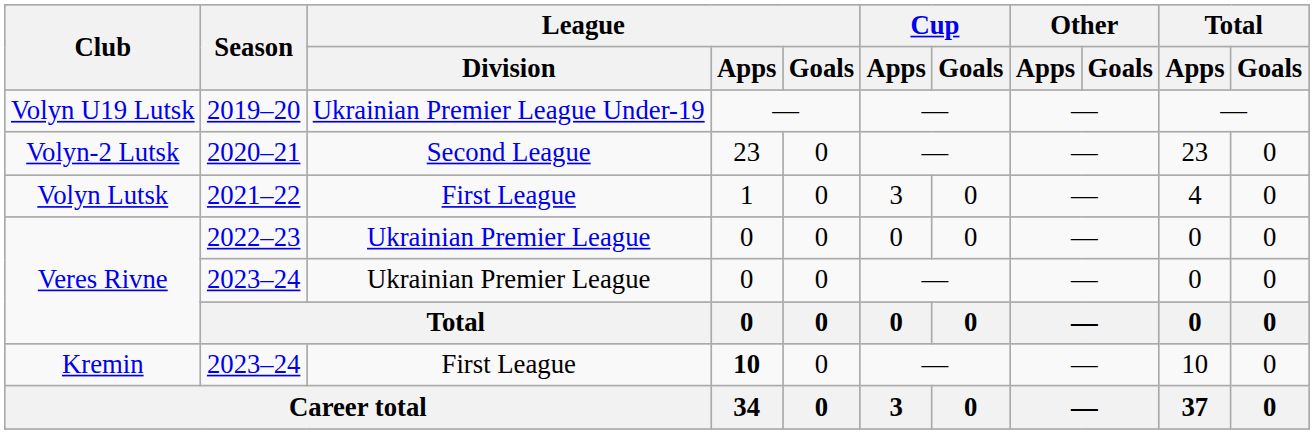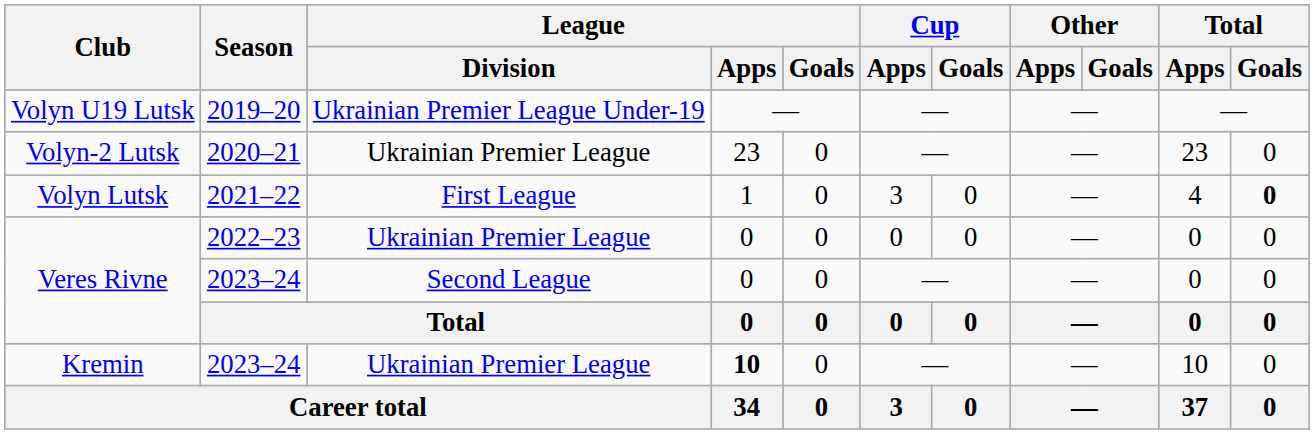 <table class=wikitable style="text-align:center">
 <tr>
 <th rowspan=2>Club</th>
 <th rowspan=2>Season</th>
 <th colspan=3>League</th>
 <th colspan=2><a href='#'>Cup</a></th>
 <th colspan="2">Other</th>
 <th colspan=2>Total</th>
 </tr>
 <tr>
 <th>Division</th>
 <th>Apps</th>
 <th>Goals</th>
 <th>Apps</th>
 <th>Goals</th>
 <th>Apps</th>
 <th>Goals</th>
 <th>Apps</th>
 <th>Goals</th>
 </tr>
 <tr>
 <td><a href='#'>Volyn U19 Lutsk</a></td>
 <td><a href='#'>2019–20</a></td>
 <td><a href='#'>Ukrainian Premier League Under-19</a></td>
 <td colspan=2>—</td>
 <td colspan=2>—</td>
 <td colspan=2>—</td>
 <td colspan=2>—</td>
 </tr>
 <tr>
 <td><a href='#'>Volyn-2 Lutsk</a></td>
 <td><a href='#'>2020–21</a></td>
-<td><a href='#'>Second League</a></td>
+<td>Ukrainian Premier League</td>
 <td>23</td>
 <td>0</td>
 <td colspan=2>—</td>
 <td colspan=2>—</td>
 <td>23</td>
 <td>0</td>
 </tr>
 <tr>
 <td><a href='#'>Volyn Lutsk</a></td>
 <td><a href='#'>2021–22</a></td>
 <td><a href='#'>First League</a></td>
 <td>1</td>
 <td>0</td>
 <td>3</td>
 <td>0</td>
 <td colspan=2>—</td>
 <td>4</td>
-<td>0</td>
+<td><strong>0</strong></td>
 </tr>
 <tr>
 <td rowspan=3><a href='#'>Veres Rivne</a></td>
 <td><a href='#'>2022–23</a></td>
 <td><a href='#'>Ukrainian Premier League</a></td>
 <td>0</td>
 <td>0</td>
 <td>0</td>
 <td>0</td>
 <td colspan=2>—</td>
 <td>0</td>
 <td>0</td>
 </tr>
 <tr>
 <td><a href='#'>2023–24</a></td>
-<td>Ukrainian Premier League</td>
+<td><a href='#'>Second League</a></td>
 <td>0</td>
 <td>0</td>
 <td colspan=2>—</td>
 <td colspan=2>—</td>
 <td>0</td>
 <td>0</td>
 </tr>
 <tr>
 <th colspan=2>Total</th>
 <th>0</th>
 <th>0</th>
 <th>0</th>
 <th>0</th>
 <th colspan=2>—</th>
 <th>0</th>
 <th>0</th>
 </tr>
 <tr>
 <td><a href='#'>Kremin</a></td>
 <td><a href='#'>2023–24</a></td>
-<td>First League</td>
+<td><a href='#'>Ukrainian Premier League</a></td>
 <td><strong>10</strong></td>
 <td>0</td>
 <td colspan=2>—</td>
 <td colspan=2>—</td>
 <td>10</td>
 <td>0</td>
 </tr>
 <tr>
 <th colspan=3>Career total</th>
 <th>34</th>
 <th>0</th>
 <th>3</th>
 <th>0</th>
 <th colspan=2>—</th>
 <th>37</th>
 <th>0</th>
 </tr>
 </table>
